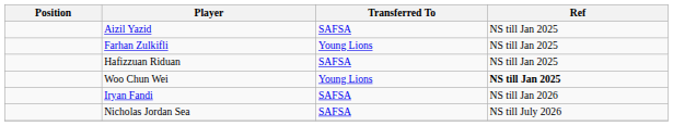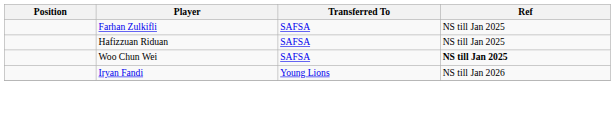 <table class="wikitable sortable" style="width:80%; text-align:center; font-size:100%; text-align:left;">
 <tr>
 <th><strong>Position</strong></th>
 <th><strong>Player</strong></th>
 <th><strong>Transferred To</strong></th>
 <th><strong>Ref</strong></th>
 </tr>
 <tr>
 <td></td>
-<td> <a href='#'>Aizil Yazid</a></td>
+<td> <a href='#'>Farhan Zulkifli</a></td>
 <td> <a href='#'>SAFSA</a></td>
-<td>NS till Jan 2025 </td>
-</tr>
-<tr>
-<td></td>
-<td> <a href='#'>Farhan Zulkifli</a></td>
-<td> <a href='#'>Young Lions</a></td>
 <td>NS till Jan 2025</td>
 </tr>
 <tr>
 <td></td>
 <td> Hafizzuan Riduan</td>
 <td> <a href='#'>SAFSA</a></td>
 <td>NS till Jan 2025</td>
 </tr>
 <tr>
 <td></td>
 <td> Woo Chun Wei</td>
-<td> <a href='#'>Young Lions</a></td>
+<td> <a href='#'>SAFSA</a></td>
 <td><strong>NS till Jan 2025</strong></td>
 </tr>
 <tr>
 <td></td>
 <td> <a href='#'>Iryan Fandi</a></td>
-<td> <a href='#'>SAFSA</a></td>
+<td> <a href='#'>Young Lions</a></td>
 <td>NS till Jan 2026</td>
-</tr>
-<tr>
-<td></td>
-<td> Nicholas Jordan Sea</td>
-<td> <a href='#'>SAFSA</a></td>
-<td>NS till July 2026</td>
 </tr>
 <tr>
 </tr>
 </table>
